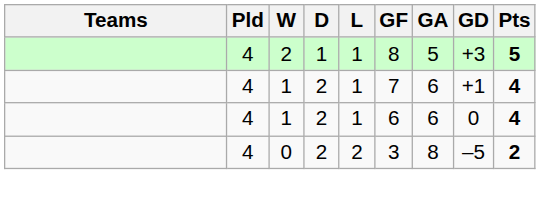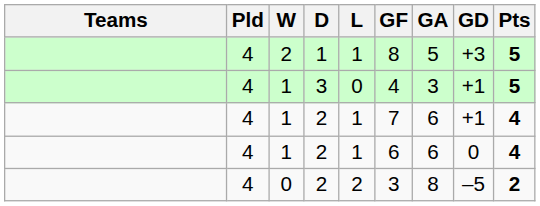 <table class="wikitable" style="text-align: center;">
 <tr>
 <th width=165>Teams</th>
 <th width=20>Pld</th>
 <th width=20>W</th>
 <th width=20>D</th>
 <th width=20>L</th>
 <th width=20>GF</th>
 <th width=20>GA</th>
 <th width=20>GD</th>
 <th width=20>Pts</th>
 </tr>
 <tr align=center style="background:#ccffcc;">
 <td style="text-align:left;"></td>
 <td>4</td>
 <td>2</td>
 <td>1</td>
 <td>1</td>
 <td>8</td>
 <td>5</td>
 <td>+3</td>
+<td><strong>5</strong></td>
+</tr>
+<tr align=center style="background:#ccffcc;">
+<td style="text-align:left;"></td>
+<td>4</td>
+<td>1</td>
+<td>3</td>
+<td>0</td>
+<td>4</td>
+<td>3</td>
+<td>+1</td>
 <td><strong>5</strong></td>
 </tr>
 <tr align=center>
 <td style="text-align:left;"></td>
 <td>4</td>
 <td>1</td>
 <td>2</td>
 <td>1</td>
 <td>7</td>
 <td>6</td>
 <td>+1</td>
 <td><strong>4</strong></td>
 </tr>
 <tr align=center>
 <td style="text-align:left;"></td>
 <td>4</td>
 <td>1</td>
 <td>2</td>
 <td>1</td>
 <td>6</td>
 <td>6</td>
 <td>0</td>
 <td><strong>4</strong></td>
 </tr>
 <tr align=center>
 <td style="text-align:left;"></td>
 <td>4</td>
 <td>0</td>
 <td>2</td>
 <td>2</td>
 <td>3</td>
 <td>8</td>
 <td>–5</td>
 <td><strong>2</strong></td>
 </tr>
 </table>
